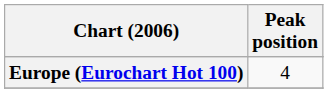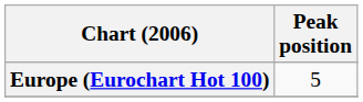 <table class="wikitable sortable plainrowheaders" style="text-align:center">
 <tr>
 <th>Chart (2006)</th>
 <th>Peak<br>position</th>
 </tr>
 <tr>
 </tr>
 <tr>
 <th scope="row">Europe (<a href='#'>Eurochart Hot 100</a>)</th>
-<td>4</td>
+<td>5</td>
 </tr>
 <tr>
 </tr>
 <tr>
 </tr>
 </table>
